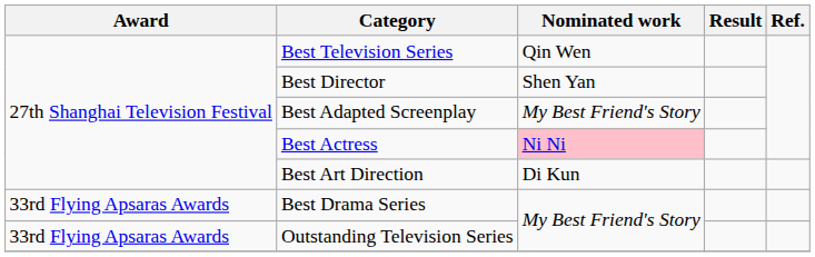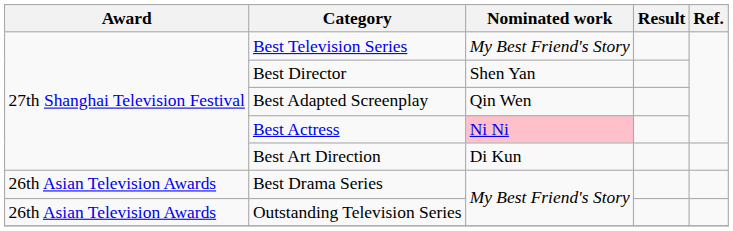 <table class="wikitable">
 <tr>
 <th>Award</th>
 <th>Category</th>
 <th>Nominated work</th>
 <th>Result</th>
 <th>Ref.</th>
 </tr>
 <tr>
 <td rowspan=5>27th <a href='#'>Shanghai Television Festival</a></td>
 <td><a href='#'>Best Television Series</a></td>
-<td>Qin Wen</td>
+<td><em>My Best Friend's Story</em></td>
 <td></td>
 <td rowspan=4></td>
 </tr>
 <tr>
 <td>Best Director</td>
 <td>Shen Yan</td>
 <td></td>
 </tr>
 <tr>
 <td>Best Adapted Screenplay</td>
-<td><em>My Best Friend's Story</em></td>
+<td>Qin Wen</td>
 <td></td>
 </tr>
 <tr>
 <td><a href='#'>Best Actress</a></td>
 <td style="background: pink;"><a href='#'>Ni Ni</a></td>
 <td></td>
 </tr>
 <tr>
 <td>Best Art Direction</td>
 <td>Di Kun</td>
 <td></td>
 <td></td>
 </tr>
 <tr>
-<td>33rd <a href='#'>Flying Apsaras Awards</a></td>
+<td>26th <a href='#'>Asian Television Awards</a></td>
 <td>Best Drama Series</td>
 <td rowspan=2><em>My Best Friend's Story</em></td>
 <td></td>
 <td rowspan=1></td>
 </tr>
 <tr>
-<td>33rd <a href='#'>Flying Apsaras Awards</a></td>
+<td>26th <a href='#'>Asian Television Awards</a></td>
 <td>Outstanding Television Series</td>
 <td></td>
 <td rowspan=1></td>
 </tr>
 <tr>
 </tr>
 </table>
